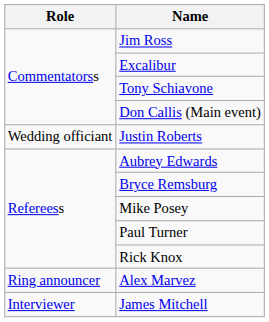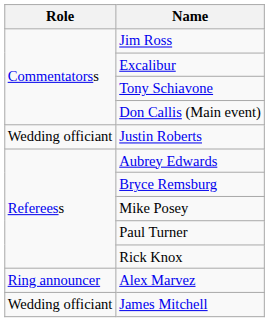 <table class=wikitable style="font-size:90%; margin: 0.5em 0 0.5em 1em; float: right; clear: right;">
 <tr>
 <th>Role</th>
 <th>Name</th>
 </tr>
 <tr>
 <td rowspan=4><a href='#'>Commentators</a>s</td>
 <td><a href='#'>Jim Ross</a></td>
 </tr>
 <tr>
 <td><a href='#'>Excalibur</a></td>
 </tr>
 <tr>
 <td><a href='#'>Tony Schiavone</a></td>
 </tr>
 <tr>
 <td><a href='#'>Don Callis</a> (Main event)</td>
 </tr>
 <tr>
 <td>Wedding officiant</td>
 <td><a href='#'>Justin Roberts</a></td>
 </tr>
 <tr>
 <td rowspan=5><a href='#'>Referees</a>s</td>
 <td><a href='#'>Aubrey Edwards</a></td>
 </tr>
 <tr>
 <td><a href='#'>Bryce Remsburg</a></td>
 </tr>
 <tr>
 <td>Mike Posey</td>
 </tr>
 <tr>
 <td>Paul Turner</td>
 </tr>
 <tr>
 <td>Rick Knox</td>
 </tr>
 <tr>
 <td><a href='#'>Ring announcer</a></td>
 <td><a href='#'>Alex Marvez</a></td>
 </tr>
 <tr>
-<td><a href='#'>Interviewer</a></td>
+<td>Wedding officiant</td>
 <td><a href='#'>James Mitchell</a></td>
 </tr>
 </table>
